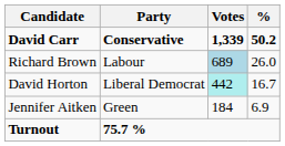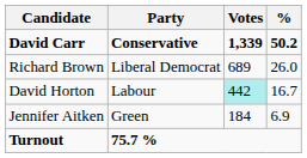 <table class="wikitable">
 <tr>
 <th>Candidate</th>
 <th>Party</th>
 <th>Votes</th>
 <th><strong>%</strong></th>
 </tr>
 <tr>
 <td><strong>David Carr</strong></td>
 <td><strong>Conservative</strong></td>
 <td><strong>1,339</strong></td>
 <td><strong>50.2</strong></td>
 </tr>
 <tr>
 <td>Richard Brown</td>
-<td>Labour</td>
-<td style="background: lightblue;">689</td>
+<td>Liberal Democrat</td>
+<td>689</td>
 <td>26.0</td>
 </tr>
 <tr>
 <td>David Horton</td>
-<td>Liberal Democrat</td>
+<td>Labour</td>
 <td style="background: paleturquoise;">442</td>
 <td>16.7</td>
 </tr>
 <tr>
 <td>Jennifer Aitken</td>
 <td>Green</td>
 <td>184</td>
 <td>6.9</td>
 </tr>
 <tr>
 <td><strong>Turnout</strong></td>
 <td colspan="3"><strong>75.7 %</strong></td>
 </tr>
 </table>
